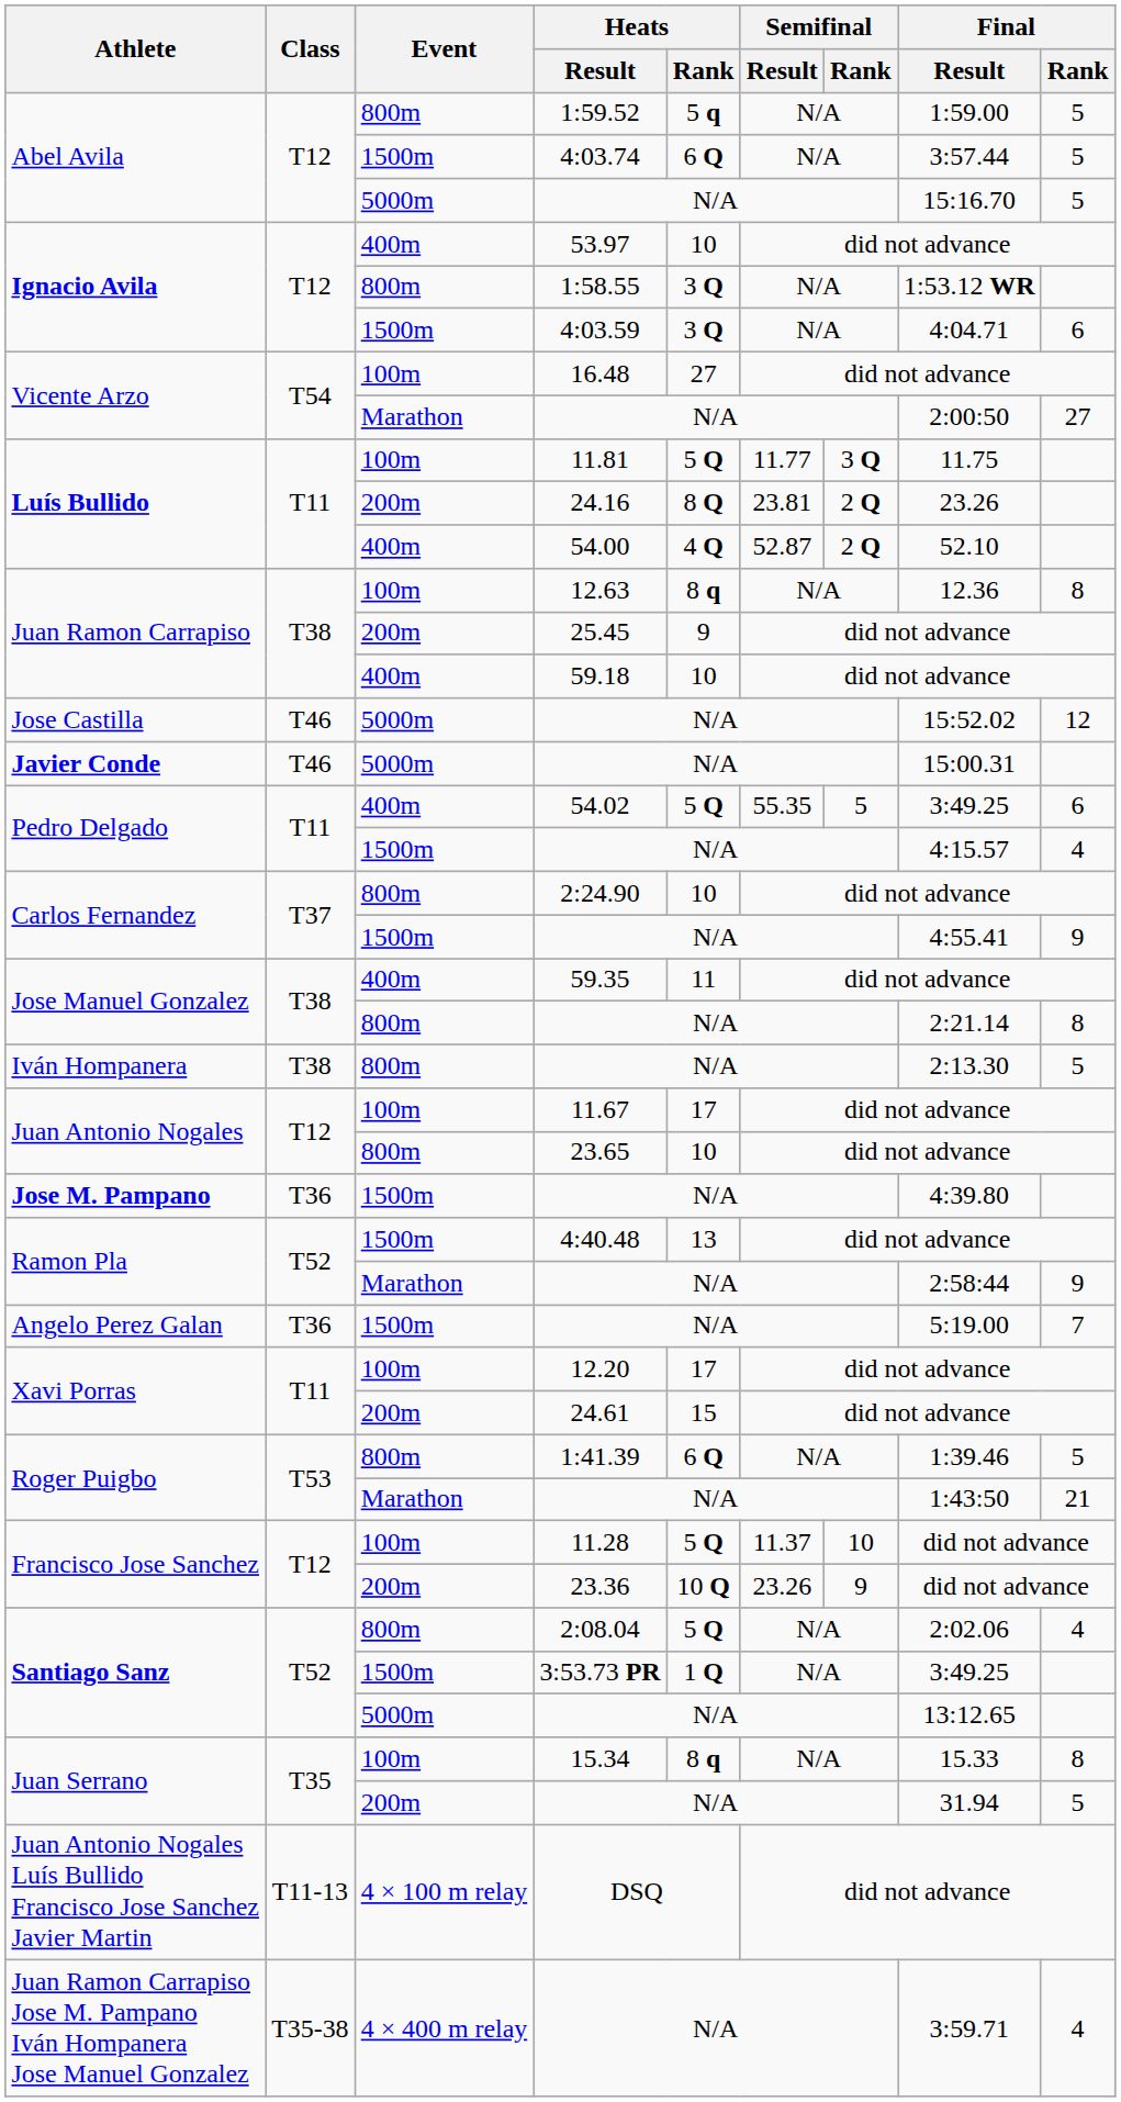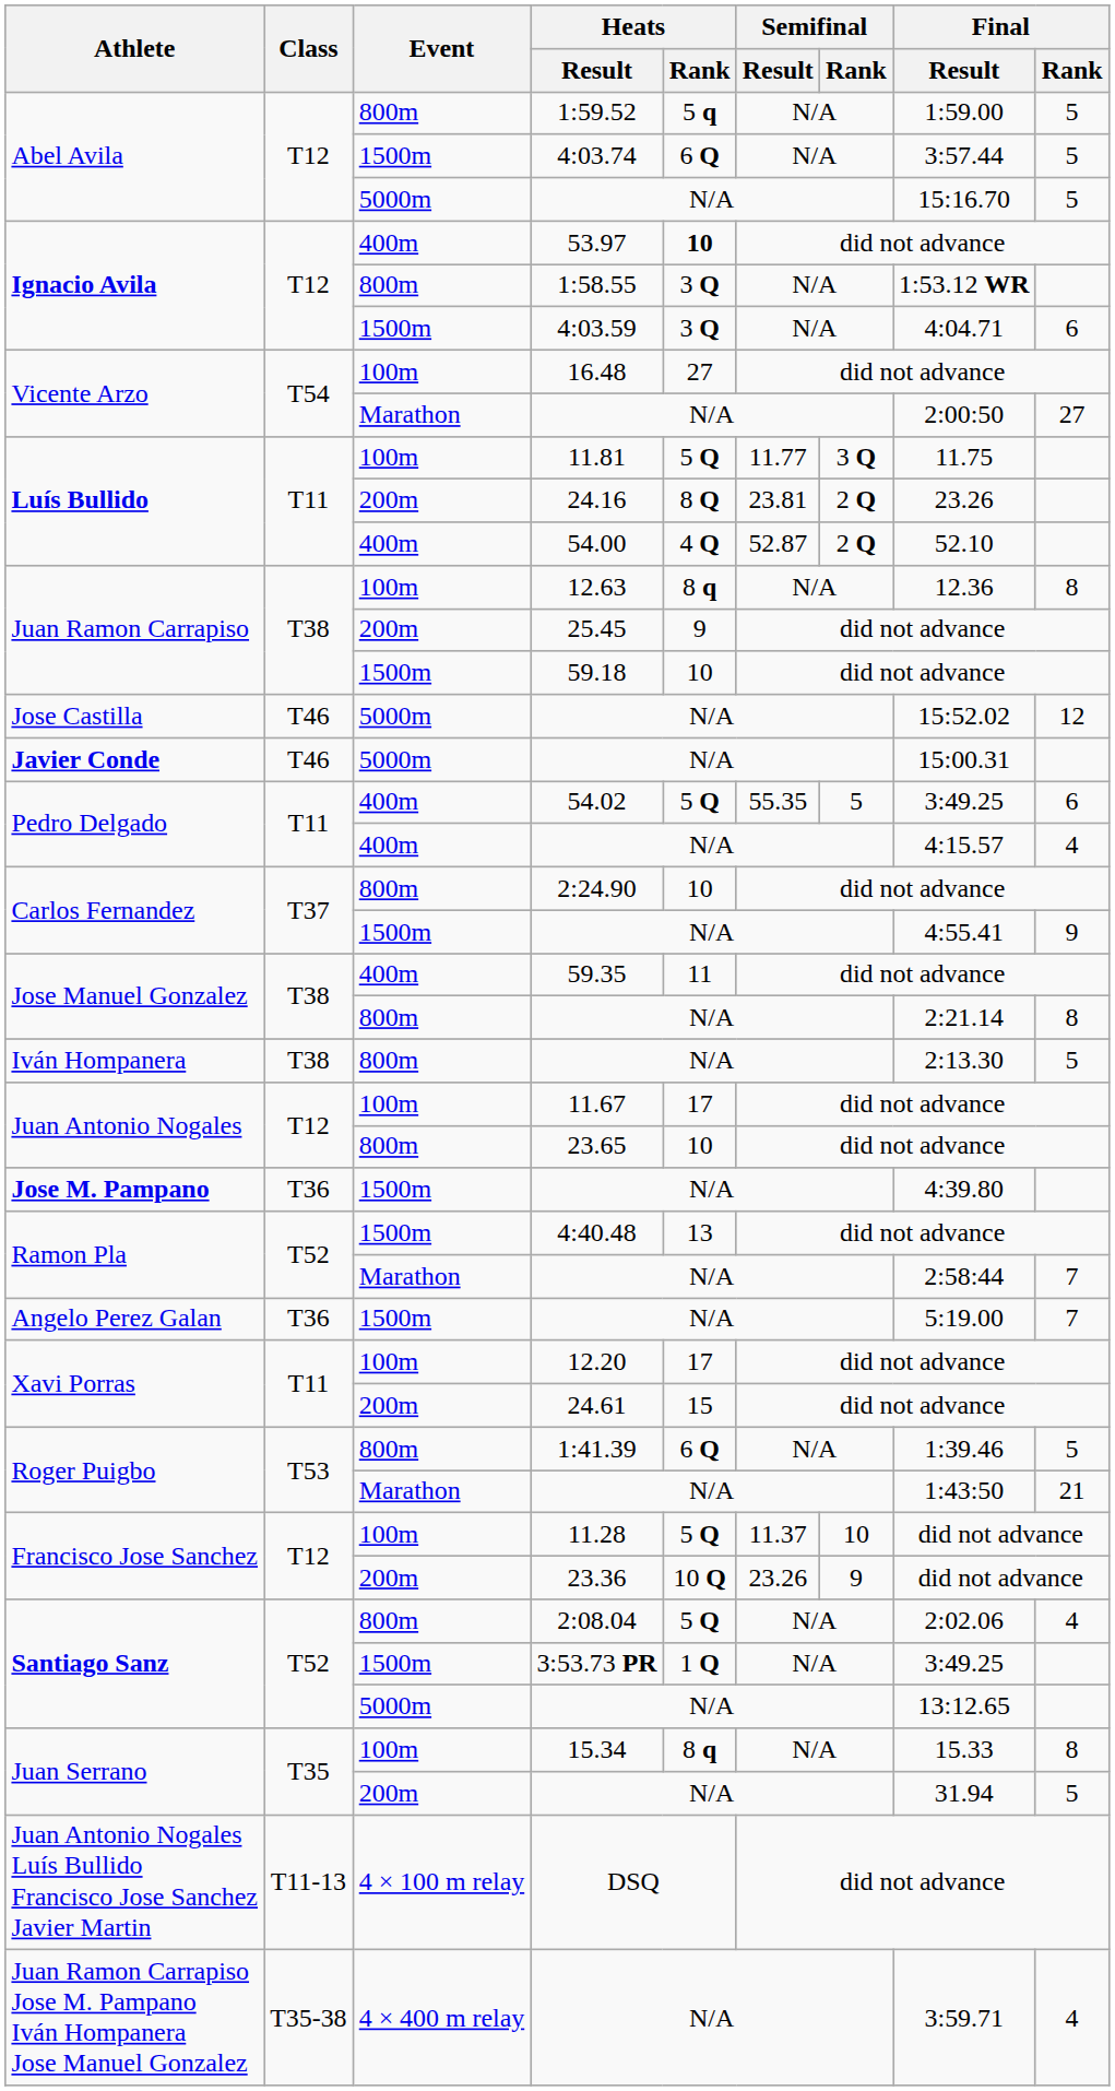 <table class=wikitable style="font-size:90%">
 <tr>
 <th rowspan="2">Athlete</th>
 <th rowspan="2">Class</th>
 <th rowspan="2">Event</th>
 <th colspan="2">Heats</th>
 <th colspan="2">Semifinal</th>
 <th colspan="2">Final</th>
 </tr>
 <tr>
 <th>Result</th>
 <th>Rank</th>
 <th>Result</th>
 <th>Rank</th>
 <th>Result</th>
 <th>Rank</th>
 </tr>
 <tr>
 <td rowspan="3"><a href='#'>Abel Avila</a></td>
 <td rowspan="3" style="text-align:center;">T12</td>
 <td><a href='#'>800m</a></td>
 <td style="text-align:center;">1:59.52</td>
 <td style="text-align:center;">5 <strong>q</strong></td>
 <td style="text-align:center;" colspan="2">N/A</td>
 <td style="text-align:center;">1:59.00</td>
 <td style="text-align:center;">5</td>
 </tr>
 <tr>
 <td><a href='#'>1500m</a></td>
 <td style="text-align:center;">4:03.74</td>
 <td style="text-align:center;">6 <strong>Q</strong></td>
 <td style="text-align:center;" colspan="2">N/A</td>
 <td style="text-align:center;">3:57.44</td>
 <td style="text-align:center;">5</td>
 </tr>
 <tr>
 <td><a href='#'>5000m</a></td>
 <td style="text-align:center;" colspan="4">N/A</td>
 <td style="text-align:center;">15:16.70</td>
 <td style="text-align:center;">5</td>
 </tr>
 <tr>
 <td rowspan="3"><strong><a href='#'>Ignacio Avila</a></strong></td>
 <td rowspan="3" style="text-align:center;">T12</td>
 <td><a href='#'>400m</a></td>
 <td style="text-align:center;">53.97</td>
-<td style="text-align:center;">10</td>
+<td style="text-align:center;"><strong>10</strong></td>
 <td style="text-align:center;" colspan="4">did not advance</td>
 </tr>
 <tr>
 <td><a href='#'>800m</a></td>
 <td style="text-align:center;">1:58.55</td>
 <td style="text-align:center;">3 <strong>Q</strong></td>
 <td style="text-align:center;" colspan="2">N/A</td>
 <td style="text-align:center;">1:53.12 <strong>WR</strong></td>
 <td style="text-align:center;"></td>
 </tr>
 <tr>
 <td><a href='#'>1500m</a></td>
 <td style="text-align:center;">4:03.59</td>
 <td style="text-align:center;">3 <strong>Q</strong></td>
 <td style="text-align:center;" colspan="2">N/A</td>
 <td style="text-align:center;">4:04.71</td>
 <td style="text-align:center;">6</td>
 </tr>
 <tr>
 <td rowspan="2"><a href='#'>Vicente Arzo</a></td>
 <td rowspan="2" style="text-align:center;">T54</td>
 <td><a href='#'>100m</a></td>
 <td style="text-align:center;">16.48</td>
 <td style="text-align:center;">27</td>
 <td style="text-align:center;" colspan="4">did not advance</td>
 </tr>
 <tr>
 <td><a href='#'>Marathon</a></td>
 <td style="text-align:center;" colspan="4">N/A</td>
 <td style="text-align:center;">2:00:50</td>
 <td style="text-align:center;">27</td>
 </tr>
 <tr>
 <td rowspan="3"><strong><a href='#'>Luís Bullido</a></strong></td>
 <td rowspan="3" style="text-align:center;">T11</td>
 <td><a href='#'>100m</a></td>
 <td style="text-align:center;">11.81</td>
 <td style="text-align:center;">5 <strong>Q</strong></td>
 <td style="text-align:center;">11.77</td>
 <td style="text-align:center;">3 <strong>Q</strong></td>
 <td style="text-align:center;">11.75</td>
 <td style="text-align:center;"></td>
 </tr>
 <tr>
 <td><a href='#'>200m</a></td>
 <td style="text-align:center;">24.16</td>
 <td style="text-align:center;">8 <strong>Q</strong></td>
 <td style="text-align:center;">23.81</td>
 <td style="text-align:center;">2 <strong>Q</strong></td>
 <td style="text-align:center;">23.26</td>
 <td style="text-align:center;"></td>
 </tr>
 <tr>
 <td><a href='#'>400m</a></td>
 <td style="text-align:center;">54.00</td>
 <td style="text-align:center;">4 <strong>Q</strong></td>
 <td style="text-align:center;">52.87</td>
 <td style="text-align:center;">2 <strong>Q</strong></td>
 <td style="text-align:center;">52.10</td>
 <td style="text-align:center;"></td>
 </tr>
 <tr>
 <td rowspan="3"><a href='#'>Juan Ramon Carrapiso</a></td>
 <td rowspan="3" style="text-align:center;">T38</td>
 <td><a href='#'>100m</a></td>
 <td style="text-align:center;">12.63</td>
 <td style="text-align:center;">8 <strong>q</strong></td>
 <td style="text-align:center;" colspan="2">N/A</td>
 <td style="text-align:center;">12.36</td>
 <td style="text-align:center;">8</td>
 </tr>
 <tr>
 <td><a href='#'>200m</a></td>
 <td style="text-align:center;">25.45</td>
 <td style="text-align:center;">9</td>
 <td style="text-align:center;" colspan="4">did not advance</td>
 </tr>
 <tr>
-<td><a href='#'>400m</a></td>
+<td><a href='#'>1500m</a></td>
 <td style="text-align:center;">59.18</td>
 <td style="text-align:center;">10</td>
 <td style="text-align:center;" colspan="4">did not advance</td>
 </tr>
 <tr>
 <td><a href='#'>Jose Castilla</a></td>
 <td style="text-align:center;">T46</td>
 <td><a href='#'>5000m</a></td>
 <td style="text-align:center;" colspan="4">N/A</td>
 <td style="text-align:center;">15:52.02</td>
 <td style="text-align:center;">12</td>
 </tr>
 <tr>
 <td><strong><a href='#'>Javier Conde</a></strong></td>
 <td style="text-align:center;">T46</td>
 <td><a href='#'>5000m</a></td>
 <td style="text-align:center;" colspan="4">N/A</td>
 <td style="text-align:center;">15:00.31</td>
 <td style="text-align:center;"></td>
 </tr>
 <tr>
 <td rowspan="2"><a href='#'>Pedro Delgado</a></td>
 <td rowspan="2" style="text-align:center;">T11</td>
 <td><a href='#'>400m</a></td>
 <td style="text-align:center;">54.02</td>
 <td style="text-align:center;">5 <strong>Q</strong></td>
 <td style="text-align:center;">55.35</td>
 <td style="text-align:center;">5</td>
 <td style="text-align:center;">3:49.25</td>
 <td style="text-align:center;">6</td>
 </tr>
 <tr>
-<td><a href='#'>1500m</a></td>
+<td><a href='#'>400m</a></td>
 <td style="text-align:center;" colspan="4">N/A</td>
 <td style="text-align:center;">4:15.57</td>
 <td style="text-align:center;">4</td>
 </tr>
 <tr>
 <td rowspan="2"><a href='#'>Carlos Fernandez</a></td>
 <td rowspan="2" style="text-align:center;">T37</td>
 <td><a href='#'>800m</a></td>
 <td style="text-align:center;">2:24.90</td>
 <td style="text-align:center;">10</td>
 <td style="text-align:center;" colspan="4">did not advance</td>
 </tr>
 <tr>
 <td><a href='#'>1500m</a></td>
 <td style="text-align:center;" colspan="4">N/A</td>
 <td style="text-align:center;">4:55.41</td>
 <td style="text-align:center;">9</td>
 </tr>
 <tr>
 <td rowspan="2"><a href='#'>Jose Manuel Gonzalez</a></td>
 <td rowspan="2" style="text-align:center;">T38</td>
 <td><a href='#'>400m</a></td>
 <td style="text-align:center;">59.35</td>
 <td style="text-align:center;">11</td>
 <td style="text-align:center;" colspan="4">did not advance</td>
 </tr>
 <tr>
 <td><a href='#'>800m</a></td>
 <td style="text-align:center;" colspan="4">N/A</td>
 <td style="text-align:center;">2:21.14</td>
 <td style="text-align:center;">8</td>
 </tr>
 <tr>
 <td><a href='#'>Iván Hompanera</a></td>
 <td style="text-align:center;">T38</td>
 <td><a href='#'>800m</a></td>
 <td style="text-align:center;" colspan="4">N/A</td>
 <td style="text-align:center;">2:13.30</td>
 <td style="text-align:center;">5</td>
 </tr>
 <tr>
 <td rowspan="2"><a href='#'>Juan Antonio Nogales</a></td>
 <td rowspan="2" style="text-align:center;">T12</td>
 <td><a href='#'>100m</a></td>
 <td style="text-align:center;">11.67</td>
 <td style="text-align:center;">17</td>
 <td style="text-align:center;" colspan="4">did not advance</td>
 </tr>
 <tr>
 <td><a href='#'>800m</a></td>
 <td style="text-align:center;">23.65</td>
 <td style="text-align:center;">10</td>
 <td style="text-align:center;" colspan="4">did not advance</td>
 </tr>
 <tr>
 <td><strong><a href='#'>Jose M. Pampano</a></strong></td>
 <td style="text-align:center;">T36</td>
 <td><a href='#'>1500m</a></td>
 <td style="text-align:center;" colspan="4">N/A</td>
 <td style="text-align:center;">4:39.80</td>
 <td style="text-align:center;"></td>
 </tr>
 <tr>
 <td rowspan="2"><a href='#'>Ramon Pla</a></td>
 <td rowspan="2" style="text-align:center;">T52</td>
 <td><a href='#'>1500m</a></td>
 <td style="text-align:center;">4:40.48</td>
 <td style="text-align:center;">13</td>
 <td style="text-align:center;" colspan="4">did not advance</td>
 </tr>
 <tr>
 <td><a href='#'>Marathon</a></td>
 <td style="text-align:center;" colspan="4">N/A</td>
 <td style="text-align:center;">2:58:44</td>
-<td style="text-align:center;">9</td>
+<td style="text-align:center;">7</td>
 </tr>
 <tr>
 <td><a href='#'>Angelo Perez Galan</a></td>
 <td style="text-align:center;">T36</td>
 <td><a href='#'>1500m</a></td>
 <td style="text-align:center;" colspan="4">N/A</td>
 <td style="text-align:center;">5:19.00</td>
 <td style="text-align:center;">7</td>
 </tr>
 <tr>
 <td rowspan="2"><a href='#'>Xavi Porras</a></td>
 <td rowspan="2" style="text-align:center;">T11</td>
 <td><a href='#'>100m</a></td>
 <td style="text-align:center;">12.20</td>
 <td style="text-align:center;">17</td>
 <td style="text-align:center;" colspan="4">did not advance</td>
 </tr>
 <tr>
 <td><a href='#'>200m</a></td>
 <td style="text-align:center;">24.61</td>
 <td style="text-align:center;">15</td>
 <td style="text-align:center;" colspan="4">did not advance</td>
 </tr>
 <tr>
 <td rowspan="2"><a href='#'>Roger Puigbo</a></td>
 <td rowspan="2" style="text-align:center;">T53</td>
 <td><a href='#'>800m</a></td>
 <td style="text-align:center;">1:41.39</td>
 <td style="text-align:center;">6 <strong>Q</strong></td>
 <td style="text-align:center;" colspan="2">N/A</td>
 <td style="text-align:center;">1:39.46</td>
 <td style="text-align:center;">5</td>
 </tr>
 <tr>
 <td><a href='#'>Marathon</a></td>
 <td style="text-align:center;" colspan="4">N/A</td>
 <td style="text-align:center;">1:43:50</td>
 <td style="text-align:center;">21</td>
 </tr>
 <tr>
 <td rowspan="2"><a href='#'>Francisco Jose Sanchez</a></td>
 <td rowspan="2" style="text-align:center;">T12</td>
 <td><a href='#'>100m</a></td>
 <td style="text-align:center;">11.28</td>
 <td style="text-align:center;">5 <strong>Q</strong></td>
 <td style="text-align:center;">11.37</td>
 <td style="text-align:center;">10</td>
 <td style="text-align:center;" colspan="2">did not advance</td>
 </tr>
 <tr>
 <td><a href='#'>200m</a></td>
 <td style="text-align:center;">23.36</td>
 <td style="text-align:center;">10 <strong>Q</strong></td>
 <td style="text-align:center;">23.26</td>
 <td style="text-align:center;">9</td>
 <td style="text-align:center;" colspan="2">did not advance</td>
 </tr>
 <tr>
 <td rowspan="3"><strong><a href='#'>Santiago Sanz</a></strong></td>
 <td rowspan="3" style="text-align:center;">T52</td>
 <td><a href='#'>800m</a></td>
 <td style="text-align:center;">2:08.04</td>
 <td style="text-align:center;">5 <strong>Q</strong></td>
 <td style="text-align:center;" colspan="2">N/A</td>
 <td style="text-align:center;">2:02.06</td>
 <td style="text-align:center;">4</td>
 </tr>
 <tr>
 <td><a href='#'>1500m</a></td>
 <td style="text-align:center;">3:53.73 <strong>PR</strong></td>
 <td style="text-align:center;">1 <strong>Q</strong></td>
 <td style="text-align:center;" colspan="2">N/A</td>
 <td style="text-align:center;">3:49.25</td>
 <td style="text-align:center;"></td>
 </tr>
 <tr>
 <td><a href='#'>5000m</a></td>
 <td style="text-align:center;" colspan="4">N/A</td>
 <td style="text-align:center;">13:12.65</td>
 <td style="text-align:center;"></td>
 </tr>
 <tr>
 <td rowspan="2"><a href='#'>Juan Serrano</a></td>
 <td rowspan="2" style="text-align:center;">T35</td>
 <td><a href='#'>100m</a></td>
 <td style="text-align:center;">15.34</td>
 <td style="text-align:center;">8 <strong>q</strong></td>
 <td style="text-align:center;" colspan="2">N/A</td>
 <td style="text-align:center;">15.33</td>
 <td style="text-align:center;">8</td>
 </tr>
 <tr>
 <td><a href='#'>200m</a></td>
 <td style="text-align:center;" colspan="4">N/A</td>
 <td style="text-align:center;">31.94</td>
 <td style="text-align:center;">5</td>
 </tr>
 <tr>
 <td><a href='#'>Juan Antonio Nogales</a><br> <a href='#'>Luís Bullido</a><br> <a href='#'>Francisco Jose Sanchez</a><br> <a href='#'>Javier Martin</a></td>
 <td style="text-align:center;">T11-13</td>
 <td><a href='#'>4 × 100 m relay</a></td>
 <td style="text-align:center;" colspan="2">DSQ</td>
 <td style="text-align:center;" colspan="4">did not advance</td>
 </tr>
 <tr>
 <td><a href='#'>Juan Ramon Carrapiso</a><br> <a href='#'>Jose M. Pampano</a><br> <a href='#'>Iván Hompanera</a><br> <a href='#'>Jose Manuel Gonzalez</a></td>
 <td style="text-align:center;">T35-38</td>
 <td><a href='#'>4 × 400 m relay</a></td>
 <td style="text-align:center;" colspan="4">N/A</td>
 <td style="text-align:center;">3:59.71</td>
 <td style="text-align:center;">4</td>
 </tr>
 </table>
